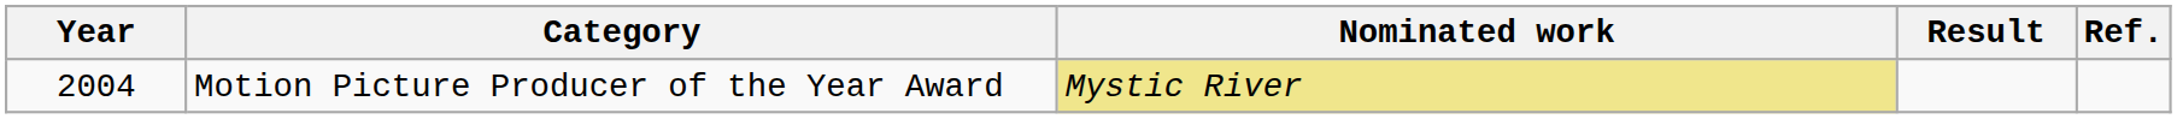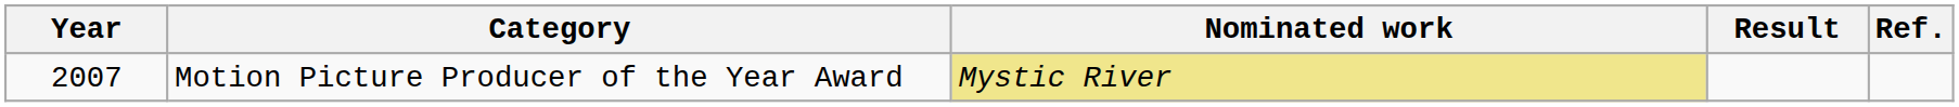 <table class=wikitable>
 <tr>
 <th scope="col" style="width:5em;">Year</th>
 <th scope="col" style="width:26em;">Category</th>
 <th scope="col" style="width:25em;">Nominated work</th>
 <th scope="col" style="width:5em;">Result</th>
 <th>Ref.</th>
 </tr>
 <tr>
-<td style="text-align:center;">2004</td>
+<td style="text-align:center;">2007</td>
 <td>Motion Picture Producer of the Year Award</td>
 <td style="background: khaki;"><em>Mystic River</em></td>
 <td></td>
 <td></td>
 </tr>
 </table>
